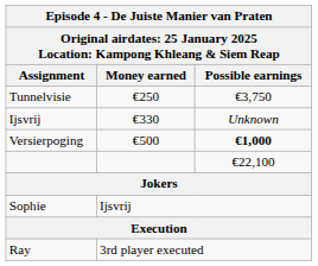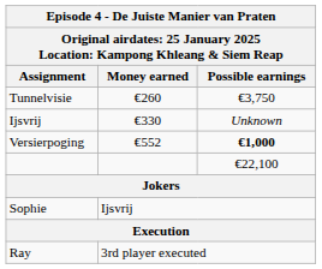 <table class="wikitable" style="font-size: 95%; margin: 10px" align="right" width="40%">
 <tr>
 <th colspan=3>Episode 4 - De Juiste Manier van Praten</th>
 </tr>
 <tr>
 <th colspan=3>Original airdates: 25 January 2025<br>Location: Kampong Khleang & Siem Reap</th>
 </tr>
 <tr>
 <th>Assignment</th>
 <th>Money earned</th>
 <th>Possible earnings</th>
 </tr>
 <tr>
 <td>Tunnelvisie</td>
-<td align="center">€250</td>
+<td align="center">€260</td>
 <td align="center">€3,750</td>
 </tr>
 <tr>
 <td>Ijsvrij</td>
 <td align="center">€330</td>
 <td align="center"><em>Unknown</em></td>
 </tr>
 <tr>
 <td>Versierpoging</td>
-<td align="center">€500</td>
+<td align="center">€552</td>
 <td align="center"><strong>€1,000</strong></td>
 </tr>
 <tr>
 <td><strong></strong></td>
 <td align="center"><strong></strong></td>
 <td align="center">€22,100</td>
 </tr>
 <tr>
 <th colspan=3>Jokers</th>
 </tr>
 <tr>
 <td>Sophie</td>
 <td colspan=2>Ijsvrij</td>
 </tr>
 <tr>
 <th colspan=3>Execution</th>
 </tr>
 <tr>
 <td>Ray</td>
 <td colspan="2">3rd player executed</td>
 </tr>
 </table>
